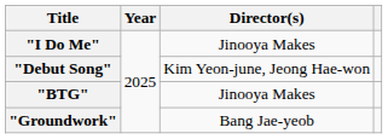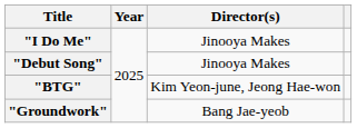 <table class="wikitable plainrowheaders" style="text-align:center">
 <tr>
 <th scope="col">Title</th>
 <th scope="col">Year</th>
 <th scope="col">Director(s)</th>
 <th scope="col"></th>
 </tr>
 <tr>
 <th scope="row">"I Do Me"</th>
 <td rowspan="4">2025</td>
 <td>Jinooya Makes</td>
 <td></td>
 </tr>
 <tr>
 <th scope="row">"Debut Song"</th>
-<td>Kim Yeon-june, Jeong Hae-won</td>
+<td>Jinooya Makes</td>
 <td></td>
 </tr>
 <tr>
 <th scope="row">"BTG"</th>
-<td>Jinooya Makes</td>
+<td>Kim Yeon-june, Jeong Hae-won</td>
 <td></td>
 </tr>
 <tr>
 <th scope="row">"Groundwork"</th>
 <td>Bang Jae-yeob</td>
 <td></td>
 </tr>
 </table>
